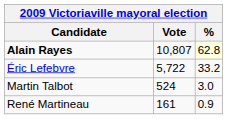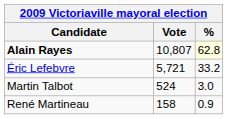 <table class="wikitable">
 <tr>
 <th colspan="3"><a href='#'>2009 Victoriaville mayoral election</a></th>
 </tr>
 <tr>
 <th bgcolor="#DDDDFF" width="200px">Candidate</th>
 <th bgcolor="#DDDDFF" width="50px">Vote</th>
 <th bgcolor="#DDDDFF" width="30px">%</th>
 </tr>
 <tr>
 <td><strong>Alain Rayes</strong></td>
 <td>10,807</td>
 <td style="background: lightyellow;">62.8</td>
 </tr>
 <tr>
 <td><a href='#'>Éric Lefebvre</a></td>
-<td>5,722</td>
+<td>5,721</td>
 <td>33.2</td>
 </tr>
 <tr>
 <td>Martin Talbot</td>
 <td>524</td>
 <td>3.0</td>
 </tr>
 <tr>
 <td>René Martineau</td>
-<td>161</td>
+<td>158</td>
 <td>0.9</td>
 </tr>
 </table>
